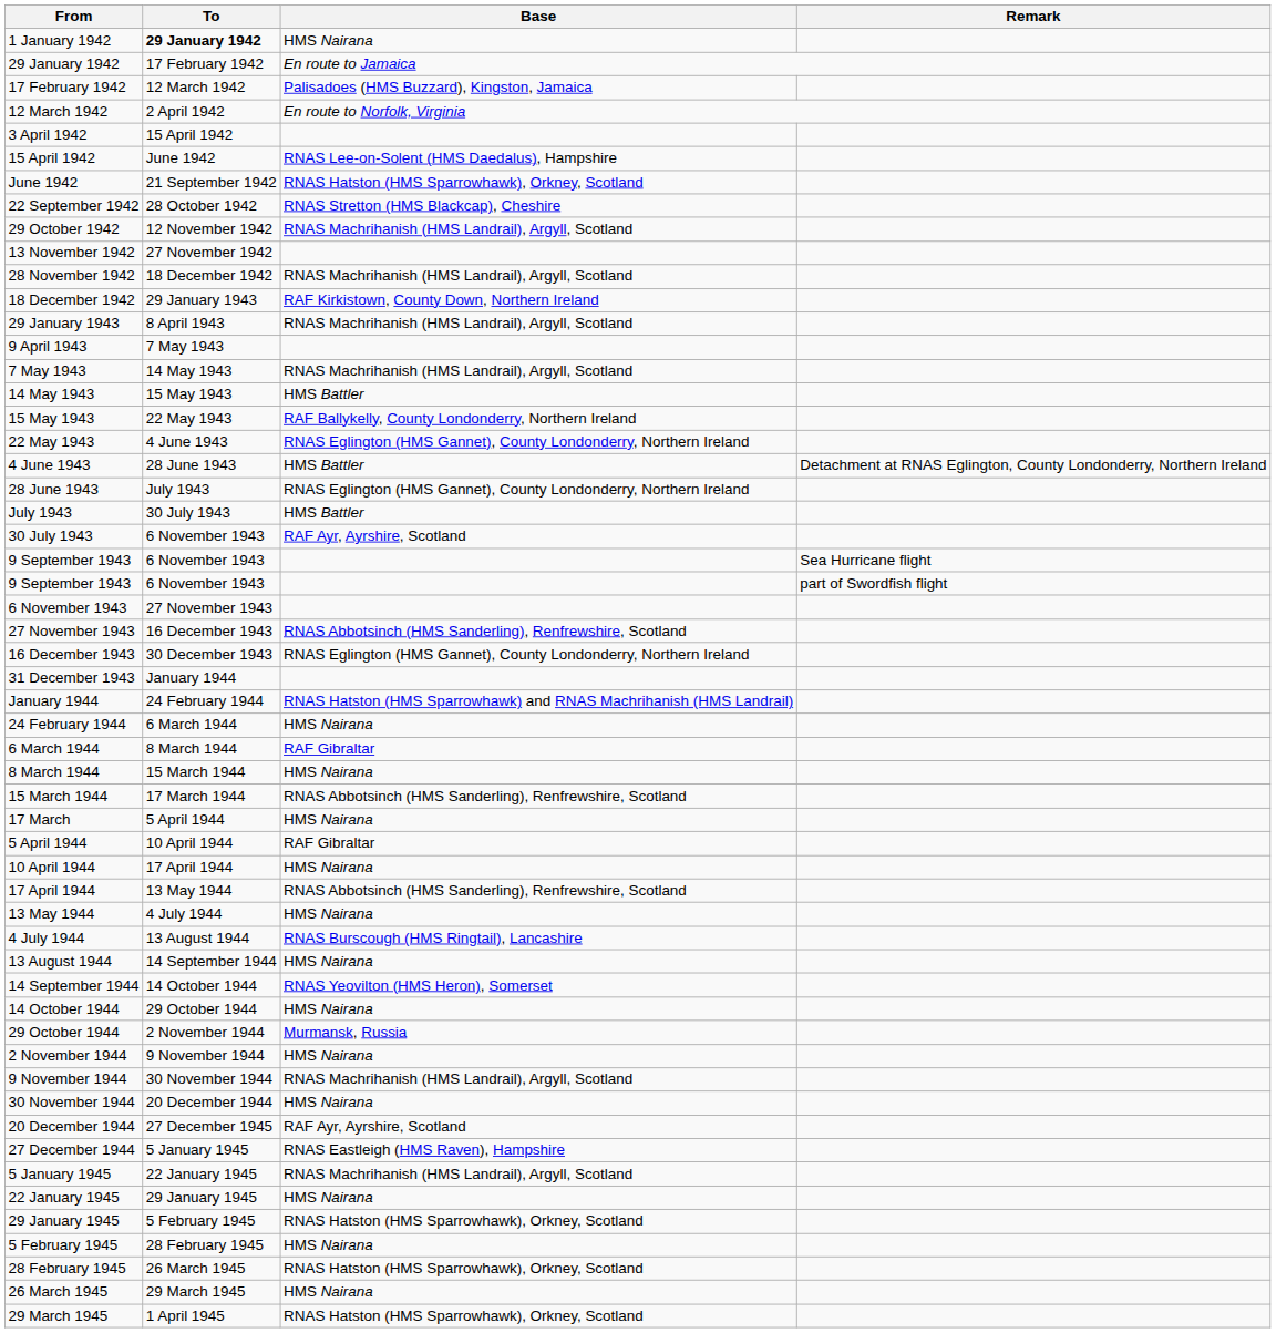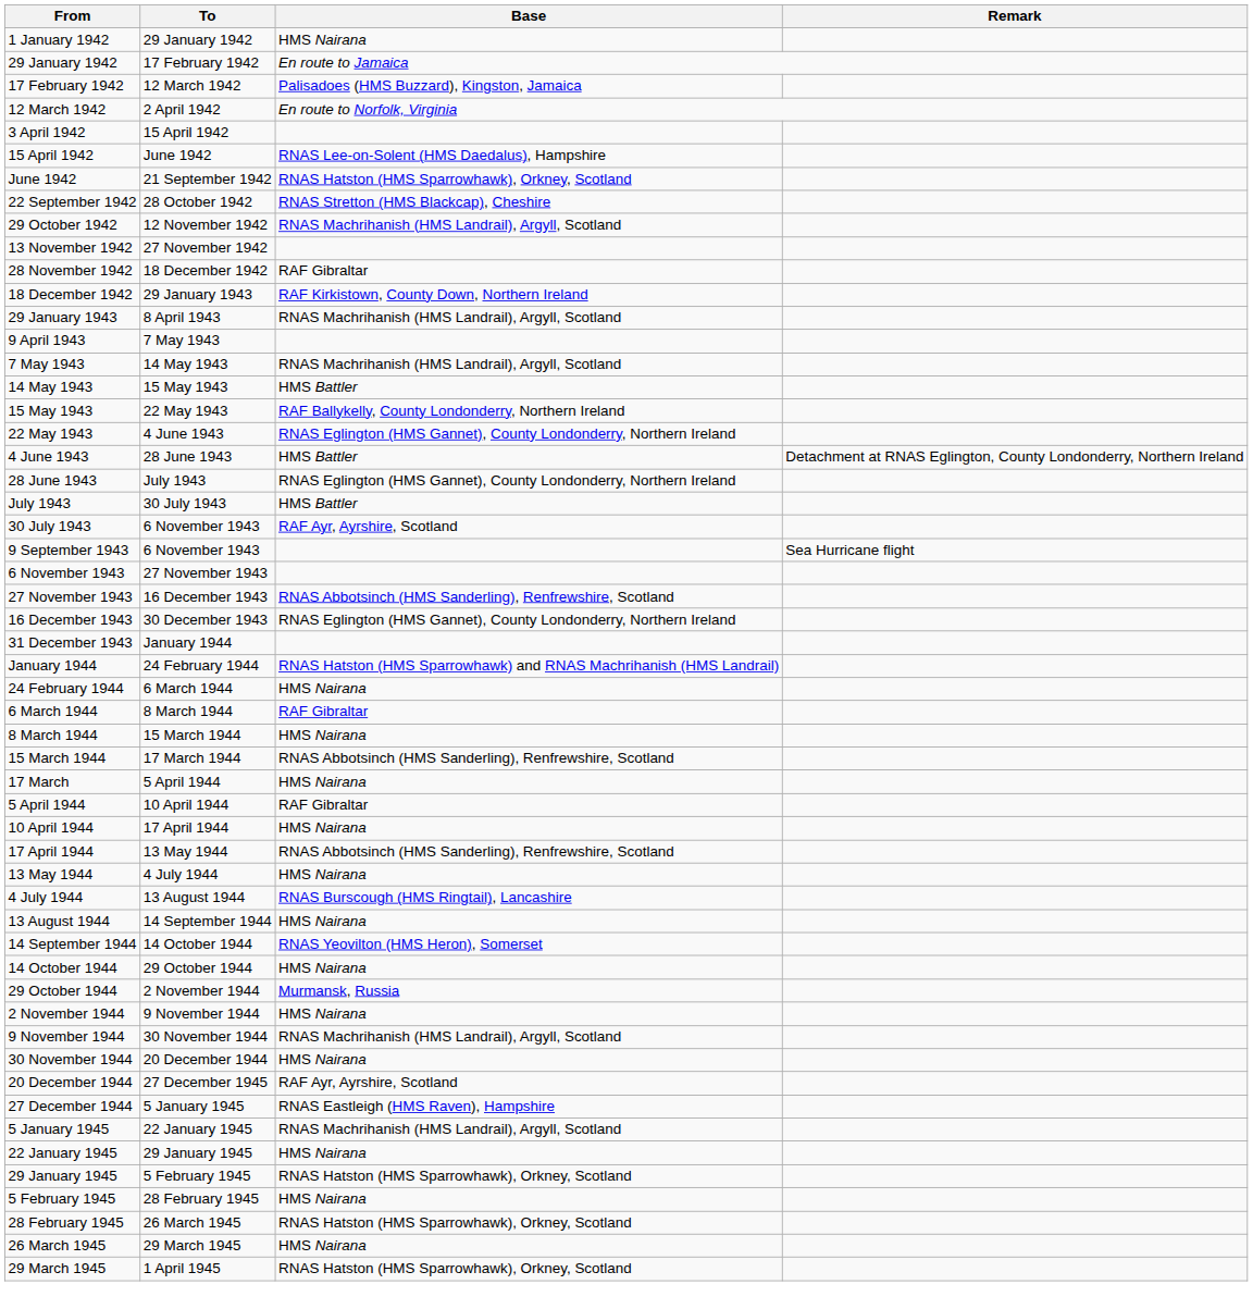 <table class="wikitable">
 <tr>
 <th>From</th>
 <th>To</th>
 <th>Base</th>
 <th>Remark</th>
 </tr>
 <tr>
 <td>1 January 1942</td>
-<td><strong>29 January 1942</strong></td>
+<td>29 January 1942</td>
 <td>HMS <em>Nairana</em></td>
 <td></td>
 </tr>
 <tr>
 <td>29 January 1942</td>
 <td>17 February 1942</td>
 <td colspan=2><em>En route to <a href='#'>Jamaica</a></em></td>
 </tr>
 <tr>
 <td>17 February 1942</td>
 <td>12 March 1942</td>
 <td><a href='#'>Palisadoes</a> (<a href='#'>HMS Buzzard</a>), <a href='#'>Kingston</a>, <a href='#'>Jamaica</a></td>
 <td></td>
 </tr>
 <tr>
 <td>12 March 1942</td>
 <td>2 April 1942</td>
 <td colspan=2><em>En route to <a href='#'>Norfolk, Virginia</a></em></td>
 </tr>
 <tr>
 <td>3 April 1942</td>
 <td>15 April 1942</td>
 <td></td>
 <td></td>
 </tr>
 <tr>
 <td>15 April 1942</td>
 <td>June 1942</td>
 <td><a href='#'>RNAS Lee-on-Solent (HMS Daedalus)</a>, Hampshire</td>
 <td></td>
 </tr>
 <tr>
 <td>June 1942</td>
 <td>21 September 1942</td>
 <td><a href='#'>RNAS Hatston (HMS Sparrowhawk)</a>, <a href='#'>Orkney</a>, <a href='#'>Scotland</a></td>
 <td></td>
 </tr>
 <tr>
 <td>22 September 1942</td>
 <td>28 October 1942</td>
 <td><a href='#'>RNAS Stretton (HMS Blackcap)</a>, <a href='#'>Cheshire</a></td>
 <td></td>
 </tr>
 <tr>
 <td>29 October 1942</td>
 <td>12 November 1942</td>
 <td><a href='#'>RNAS Machrihanish (HMS Landrail)</a>, <a href='#'>Argyll</a>, Scotland</td>
 <td></td>
 </tr>
 <tr>
 <td>13 November 1942</td>
 <td>27 November 1942</td>
 <td></td>
 <td></td>
 </tr>
 <tr>
 <td>28 November 1942</td>
 <td>18 December 1942</td>
-<td>RNAS Machrihanish (HMS Landrail), Argyll, Scotland</td>
+<td>RAF Gibraltar</td>
 <td></td>
 </tr>
 <tr>
 <td>18 December 1942</td>
 <td>29 January 1943</td>
 <td><a href='#'>RAF Kirkistown</a>, <a href='#'>County Down</a>, <a href='#'>Northern Ireland</a></td>
 <td></td>
 </tr>
 <tr>
 <td>29 January 1943</td>
 <td>8 April 1943</td>
 <td>RNAS Machrihanish (HMS Landrail), Argyll, Scotland</td>
 <td></td>
 </tr>
 <tr>
 <td>9 April 1943</td>
 <td>7 May 1943</td>
 <td></td>
 <td></td>
 </tr>
 <tr>
 <td>7 May 1943</td>
 <td>14 May 1943</td>
 <td>RNAS Machrihanish (HMS Landrail), Argyll, Scotland</td>
 <td></td>
 </tr>
 <tr>
 <td>14 May 1943</td>
 <td>15 May 1943</td>
 <td>HMS <em>Battler</em></td>
 <td></td>
 </tr>
 <tr>
 <td>15 May 1943</td>
 <td>22 May 1943</td>
 <td><a href='#'>RAF Ballykelly</a>, <a href='#'>County Londonderry</a>, Northern Ireland</td>
 <td></td>
 </tr>
 <tr>
 <td>22 May 1943</td>
 <td>4 June 1943</td>
 <td><a href='#'>RNAS Eglington (HMS Gannet)</a>, <a href='#'>County Londonderry</a>, Northern Ireland</td>
 <td></td>
 </tr>
 <tr>
 <td>4 June 1943</td>
 <td>28 June 1943</td>
 <td>HMS <em>Battler</em></td>
 <td>Detachment at RNAS Eglington, County Londonderry, Northern Ireland</td>
 </tr>
 <tr>
 <td>28 June 1943</td>
 <td>July 1943</td>
 <td>RNAS Eglington (HMS Gannet), County Londonderry, Northern Ireland</td>
 <td></td>
 </tr>
 <tr>
 <td>July 1943</td>
 <td>30 July 1943</td>
 <td>HMS <em>Battler</em></td>
 <td></td>
 </tr>
 <tr>
 <td>30 July 1943</td>
 <td>6 November 1943</td>
 <td><a href='#'>RAF Ayr</a>, <a href='#'>Ayrshire</a>, Scotland</td>
 <td></td>
 </tr>
 <tr>
 <td>9 September 1943</td>
 <td>6 November 1943</td>
 <td></td>
 <td>Sea Hurricane flight</td>
-</tr>
-<tr>
-<td>9 September 1943</td>
-<td>6 November 1943</td>
-<td></td>
-<td>part of Swordfish flight</td>
 </tr>
 <tr>
 <td>6 November 1943</td>
 <td>27 November 1943</td>
 <td></td>
 <td></td>
 </tr>
 <tr>
 <td>27 November 1943</td>
 <td>16 December 1943</td>
 <td><a href='#'>RNAS Abbotsinch (HMS Sanderling)</a>, <a href='#'>Renfrewshire</a>, Scotland</td>
 <td></td>
 </tr>
 <tr>
 <td>16 December 1943</td>
 <td>30 December 1943</td>
 <td>RNAS Eglington (HMS Gannet), County Londonderry, Northern Ireland</td>
 <td></td>
 </tr>
 <tr>
 <td>31 December 1943</td>
 <td>January 1944</td>
 <td></td>
 <td></td>
 </tr>
 <tr>
 <td>January 1944</td>
 <td>24 February 1944</td>
 <td><a href='#'>RNAS Hatston (HMS Sparrowhawk)</a> and <a href='#'>RNAS Machrihanish (HMS Landrail)</a></td>
 <td></td>
 </tr>
 <tr>
 <td>24 February 1944</td>
 <td>6 March 1944</td>
 <td>HMS <em>Nairana</em></td>
 <td></td>
 </tr>
 <tr>
 <td>6 March 1944</td>
 <td>8 March 1944</td>
 <td><a href='#'>RAF Gibraltar</a></td>
 <td></td>
 </tr>
 <tr>
 <td>8 March 1944</td>
 <td>15 March 1944</td>
 <td>HMS <em>Nairana</em></td>
 <td></td>
 </tr>
 <tr>
 <td>15 March 1944</td>
 <td>17 March 1944</td>
 <td>RNAS Abbotsinch (HMS Sanderling), Renfrewshire, Scotland</td>
 <td></td>
 </tr>
 <tr>
 <td>17 March</td>
 <td>5 April 1944</td>
 <td>HMS <em>Nairana</em></td>
 <td></td>
 </tr>
 <tr>
 <td>5 April 1944</td>
 <td>10 April 1944</td>
 <td>RAF Gibraltar</td>
 <td></td>
 </tr>
 <tr>
 <td>10 April 1944</td>
 <td>17 April 1944</td>
 <td>HMS <em>Nairana</em></td>
 <td></td>
 </tr>
 <tr>
 <td>17 April 1944</td>
 <td>13 May 1944</td>
 <td>RNAS Abbotsinch (HMS Sanderling), Renfrewshire, Scotland</td>
 <td></td>
 </tr>
 <tr>
 <td>13 May 1944</td>
 <td>4 July 1944</td>
 <td>HMS <em>Nairana</em></td>
 <td></td>
 </tr>
 <tr>
 <td>4 July 1944</td>
 <td>13 August 1944</td>
 <td><a href='#'>RNAS Burscough (HMS Ringtail)</a>, <a href='#'>Lancashire</a></td>
 <td></td>
 </tr>
 <tr>
 <td>13 August 1944</td>
 <td>14 September 1944</td>
 <td>HMS <em>Nairana</em></td>
 <td></td>
 </tr>
 <tr>
 <td>14 September 1944</td>
 <td>14 October 1944</td>
 <td><a href='#'>RNAS Yeovilton (HMS Heron)</a>, <a href='#'>Somerset</a></td>
 <td></td>
 </tr>
 <tr>
 <td>14 October 1944</td>
 <td>29 October 1944</td>
 <td>HMS <em>Nairana</em></td>
 <td></td>
 </tr>
 <tr>
 <td>29 October 1944</td>
 <td>2 November 1944</td>
 <td><a href='#'>Murmansk</a>, <a href='#'>Russia</a></td>
 <td></td>
 </tr>
 <tr>
 <td>2 November 1944</td>
 <td>9 November 1944</td>
 <td>HMS <em>Nairana</em></td>
 <td></td>
 </tr>
 <tr>
 <td>9 November 1944</td>
 <td>30 November 1944</td>
 <td>RNAS Machrihanish (HMS Landrail), Argyll, Scotland</td>
 <td></td>
 </tr>
 <tr>
 <td>30 November 1944</td>
 <td>20 December 1944</td>
 <td>HMS <em>Nairana</em></td>
 <td></td>
 </tr>
 <tr>
 <td>20 December 1944</td>
 <td>27 December 1945</td>
 <td>RAF Ayr, Ayrshire, Scotland</td>
 <td></td>
 </tr>
 <tr>
 <td>27 December 1944</td>
 <td>5 January 1945</td>
 <td>RNAS Eastleigh (<a href='#'>HMS Raven</a>), <a href='#'>Hampshire</a></td>
 <td></td>
 </tr>
 <tr>
 <td>5 January 1945</td>
 <td>22 January 1945</td>
 <td>RNAS Machrihanish (HMS Landrail), Argyll, Scotland</td>
 <td></td>
 </tr>
 <tr>
 <td>22 January 1945</td>
 <td>29 January 1945</td>
 <td>HMS <em>Nairana</em></td>
 <td></td>
 </tr>
 <tr>
 <td>29 January 1945</td>
 <td>5 February 1945</td>
 <td>RNAS Hatston (HMS Sparrowhawk), Orkney, Scotland</td>
 <td></td>
 </tr>
 <tr>
 <td>5 February 1945</td>
 <td>28 February 1945</td>
 <td>HMS <em>Nairana</em></td>
 <td></td>
 </tr>
 <tr>
 <td>28 February 1945</td>
 <td>26 March 1945</td>
 <td>RNAS Hatston (HMS Sparrowhawk), Orkney, Scotland</td>
 <td></td>
 </tr>
 <tr>
 <td>26 March 1945</td>
 <td>29 March 1945</td>
 <td>HMS <em>Nairana</em></td>
 <td></td>
 </tr>
 <tr>
 <td>29 March 1945</td>
 <td>1 April 1945</td>
 <td>RNAS Hatston (HMS Sparrowhawk), Orkney, Scotland</td>
 <td></td>
 </tr>
 </table>
